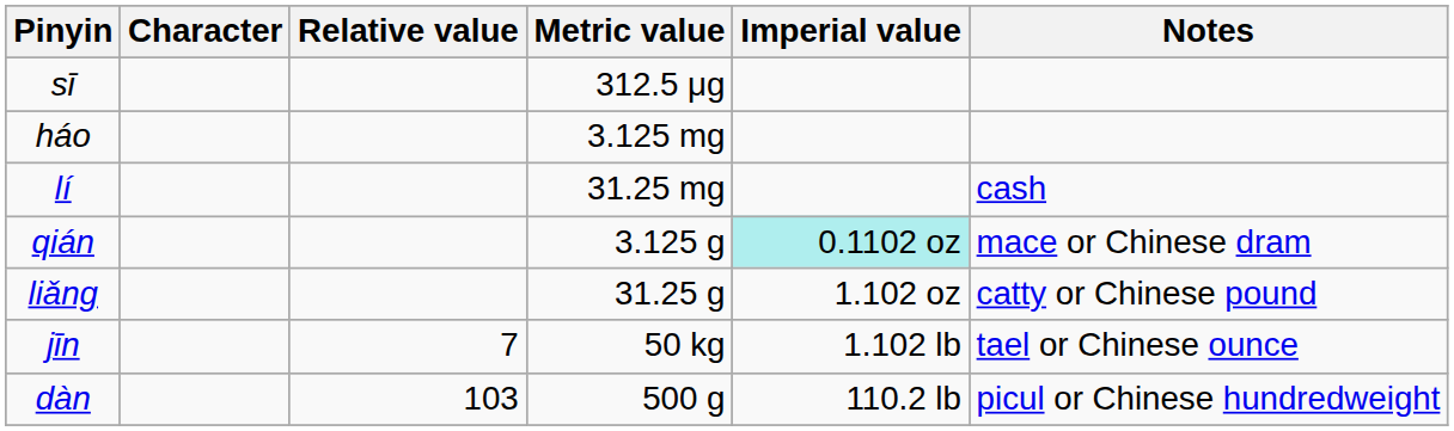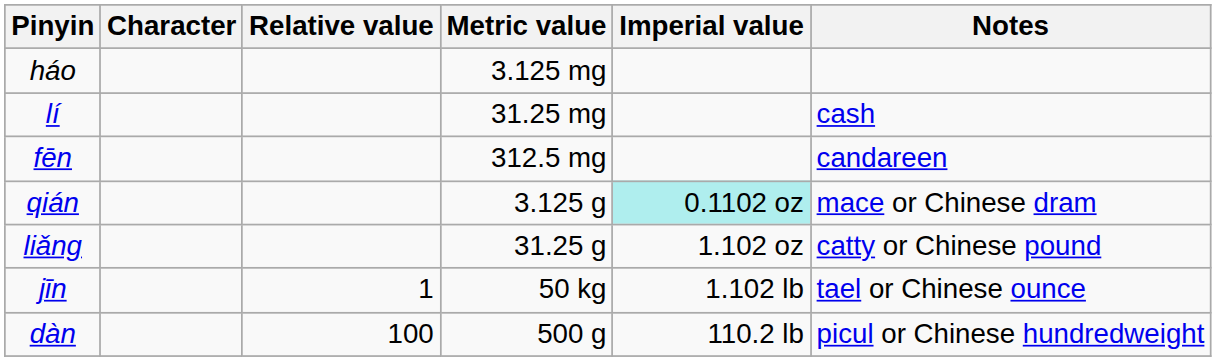 <table class="wikitable">
 <tr>
 <th>Pinyin</th>
 <th>Character</th>
 <th>Relative value</th>
 <th>Metric value</th>
 <th>Imperial value</th>
 <th>Notes</th>
-</tr>
-<tr>
-<td align=center><em>sī</em></td>
-<td align=right></td>
-<td align=right></td>
-<td align=right>312.5 μg</td>
-<td align=right></td>
-<td align=left></td>
 </tr>
 <tr>
 <td align=center><em>háo</em></td>
 <td align=right></td>
 <td align=right></td>
 <td align=right>3.125 mg</td>
 <td align=right></td>
 <td align=left></td>
 </tr>
 <tr>
 <td align=center><em><a href='#'>lí</a></em></td>
 <td align=right></td>
 <td align=right></td>
 <td align=right>31.25 mg</td>
 <td align=right></td>
 <td align=left><a href='#'>cash</a></td>
+</tr>
+<tr>
+<td align=center><em><a href='#'>fēn</a></em></td>
+<td align=right></td>
+<td align=right></td>
+<td align=right>312.5 mg</td>
+<td align=right></td>
+<td align=left><a href='#'>candareen</a></td>
 </tr>
 <tr>
 <td align=center><em><a href='#'>qián</a></em></td>
 <td align=right></td>
 <td align=right></td>
 <td align=right>3.125 g</td>
 <td align=right style="background: paleturquoise;">0.1102 oz</td>
 <td align=left><a href='#'>mace</a> or Chinese <a href='#'>dram</a></td>
 </tr>
 <tr>
 <td align=center><em><a href='#'>liǎng</a></em></td>
 <td align=right></td>
 <td align=right></td>
 <td align=right>31.25 g</td>
 <td align=right>1.102 oz</td>
 <td align=left><a href='#'>catty</a> or Chinese <a href='#'>pound</a></td>
 </tr>
 <tr>
 <td align=center><em><a href='#'>jīn</a></em></td>
 <td align=right></td>
-<td align=right>7</td>
+<td align=right>1</td>
 <td align=right>50 kg</td>
 <td align=right>1.102 lb</td>
 <td align=left><a href='#'>tael</a> or Chinese <a href='#'>ounce</a></td>
 </tr>
 <tr>
 <td align=center><em><a href='#'>dàn</a></em></td>
 <td align=right></td>
-<td align=right>103</td>
+<td align=right>100</td>
 <td align=right>500 g</td>
 <td align=right>110.2 lb</td>
 <td align=left><a href='#'>picul</a> or Chinese <a href='#'>hundredweight</a></td>
 </tr>
 </table>
